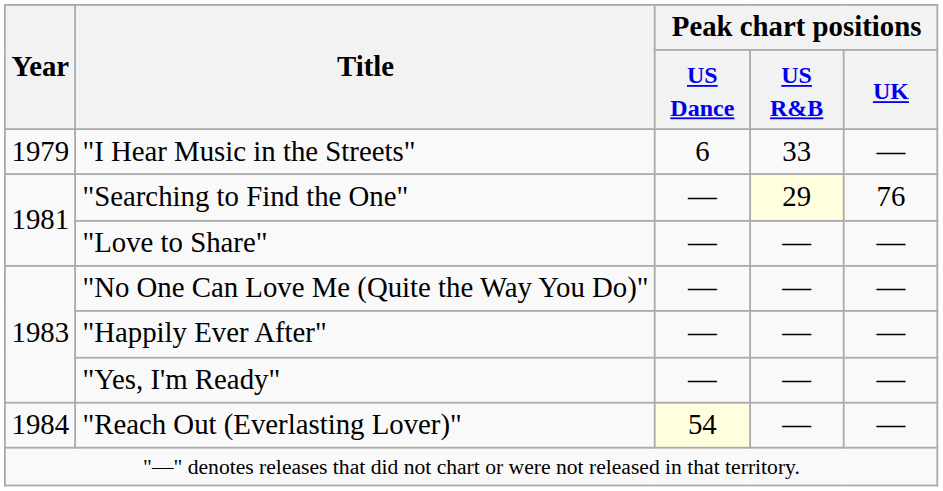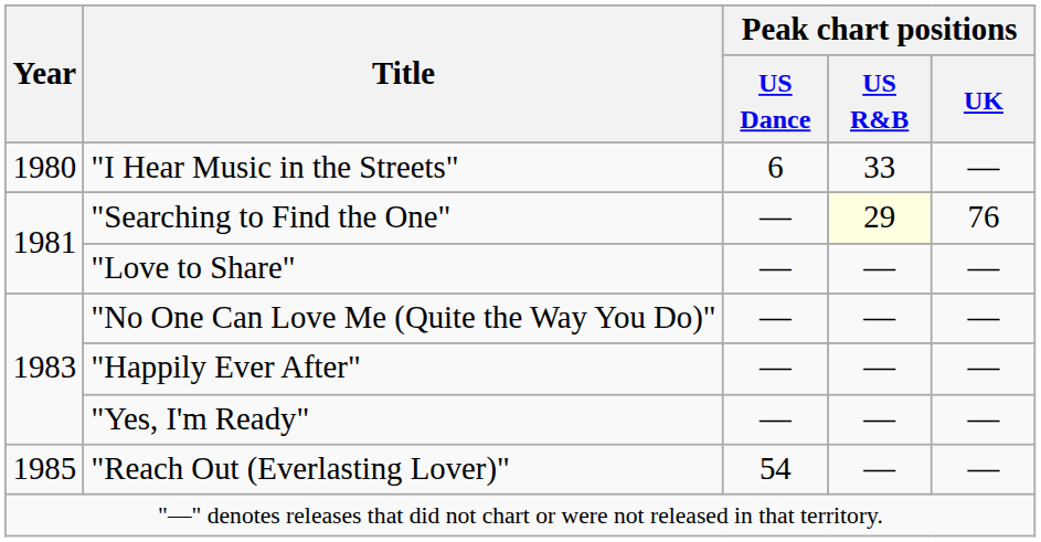 <table class="wikitable">
 <tr>
 <th scope="col" rowspan="2">Year</th>
 <th scope="col" rowspan="2">Title</th>
 <th scope="col" colspan="3">Peak chart positions</th>
 </tr>
 <tr>
 <th style="width:45px;"><small><a href='#'>US Dance</a></small><br></th>
 <th style="width:45px;"><small><a href='#'>US R&B</a></small><br></th>
 <th style="width:45px;"><small><a href='#'>UK</a></small><br></th>
 </tr>
 <tr>
-<td rowspan="1">1979</td>
+<td rowspan="1">1980</td>
 <td>"I Hear Music in the Streets"</td>
 <td align=center>6</td>
 <td align=center>33</td>
 <td align=center>―</td>
 </tr>
 <tr>
 <td rowspan="2">1981</td>
 <td>"Searching to Find the One"</td>
 <td align=center>—</td>
 <td align=center style="background: lightyellow;">29</td>
 <td align=center>76</td>
 </tr>
 <tr>
 <td>"Love to Share"</td>
 <td align=center>—</td>
 <td align=center>—</td>
 <td align=center>—</td>
 </tr>
 <tr>
 <td rowspan="3">1983</td>
 <td>"No One Can Love Me (Quite the Way You Do)"</td>
 <td align=center>—</td>
 <td align=center>—</td>
 <td align=center>—</td>
 </tr>
 <tr>
 <td>"Happily Ever After"</td>
 <td align=center>—</td>
 <td align=center>—</td>
 <td align=center>—</td>
 </tr>
 <tr>
 <td>"Yes, I'm Ready"</td>
 <td align=center>—</td>
 <td align=center>—</td>
 <td align=center>—</td>
 </tr>
 <tr>
-<td rowspan="1">1984</td>
+<td rowspan="1">1985</td>
 <td>"Reach Out (Everlasting Lover)"</td>
-<td align=center style="background: lightyellow;">54</td>
+<td align=center>54</td>
 <td align=center>—</td>
 <td align=center>—</td>
 </tr>
 <tr>
 <td colspan="5" style="text-align:center; font-size:9pt;">"—" denotes releases that did not chart or were not released in that territory.</td>
 </tr>
 </table>
